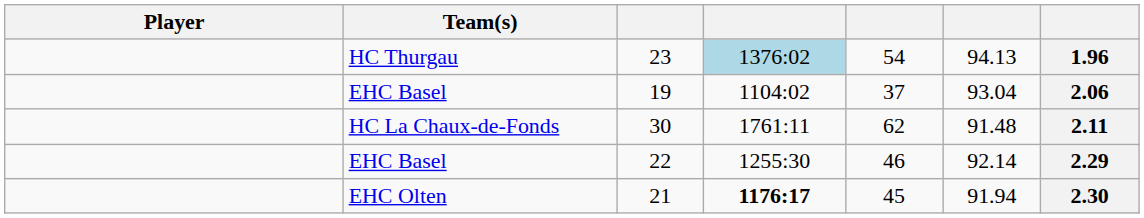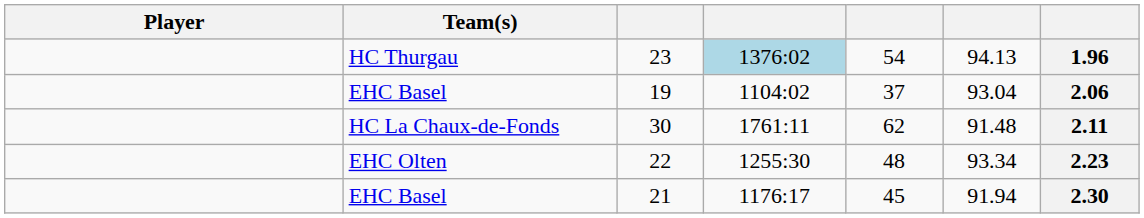 <table class="wikitable sortable" style="text-align: center">
 <tr>
 <th style="width: 15em;">Player</th>
 <th style="width: 12em;">Team(s)</th>
 <th style="width: 3.5em;"></th>
 <th style="width: 6em;"></th>
 <th style="width: 4em;"></th>
 <th style="width: 4em;"></th>
 <th style="width: 4em;"></th>
 </tr>
 <tr>
 <td style="text-align:left;"> </td>
 <td style="text-align:left;"><a href='#'>HC Thurgau</a></td>
 <td>23</td>
 <td style="background: lightblue;">1376:02</td>
 <td>54</td>
 <td>94.13</td>
 <th>1.96</th>
 </tr>
 <tr>
 <td style="text-align:left;"> </td>
 <td style="text-align:left;"><a href='#'>EHC Basel</a></td>
 <td>19</td>
 <td>1104:02</td>
 <td>37</td>
 <td>93.04</td>
 <th>2.06</th>
 </tr>
 <tr>
 <td style="text-align:left;"> </td>
 <td style="text-align:left;"><a href='#'>HC La Chaux-de-Fonds</a></td>
 <td>30</td>
 <td>1761:11</td>
 <td>62</td>
 <td>91.48</td>
 <th>2.11</th>
 </tr>
 <tr>
 <td style="text-align:left;"> </td>
-<td style="text-align:left;"><a href='#'>EHC Basel</a></td>
+<td style="text-align:left;"><a href='#'>EHC Olten</a></td>
 <td>22</td>
 <td>1255:30</td>
-<td>46</td>
-<td>92.14</td>
-<th>2.29</th>
+<td>48</td>
+<td>93.34</td>
+<th>2.23</th>
 </tr>
 <tr>
 <td style="text-align:left;"> </td>
-<td style="text-align:left;"><a href='#'>EHC Olten</a></td>
+<td style="text-align:left;"><a href='#'>EHC Basel</a></td>
 <td>21</td>
-<td><strong>1176:17</strong></td>
+<td>1176:17</td>
 <td>45</td>
 <td>91.94</td>
 <th>2.30</th>
 </tr>
 </table>
